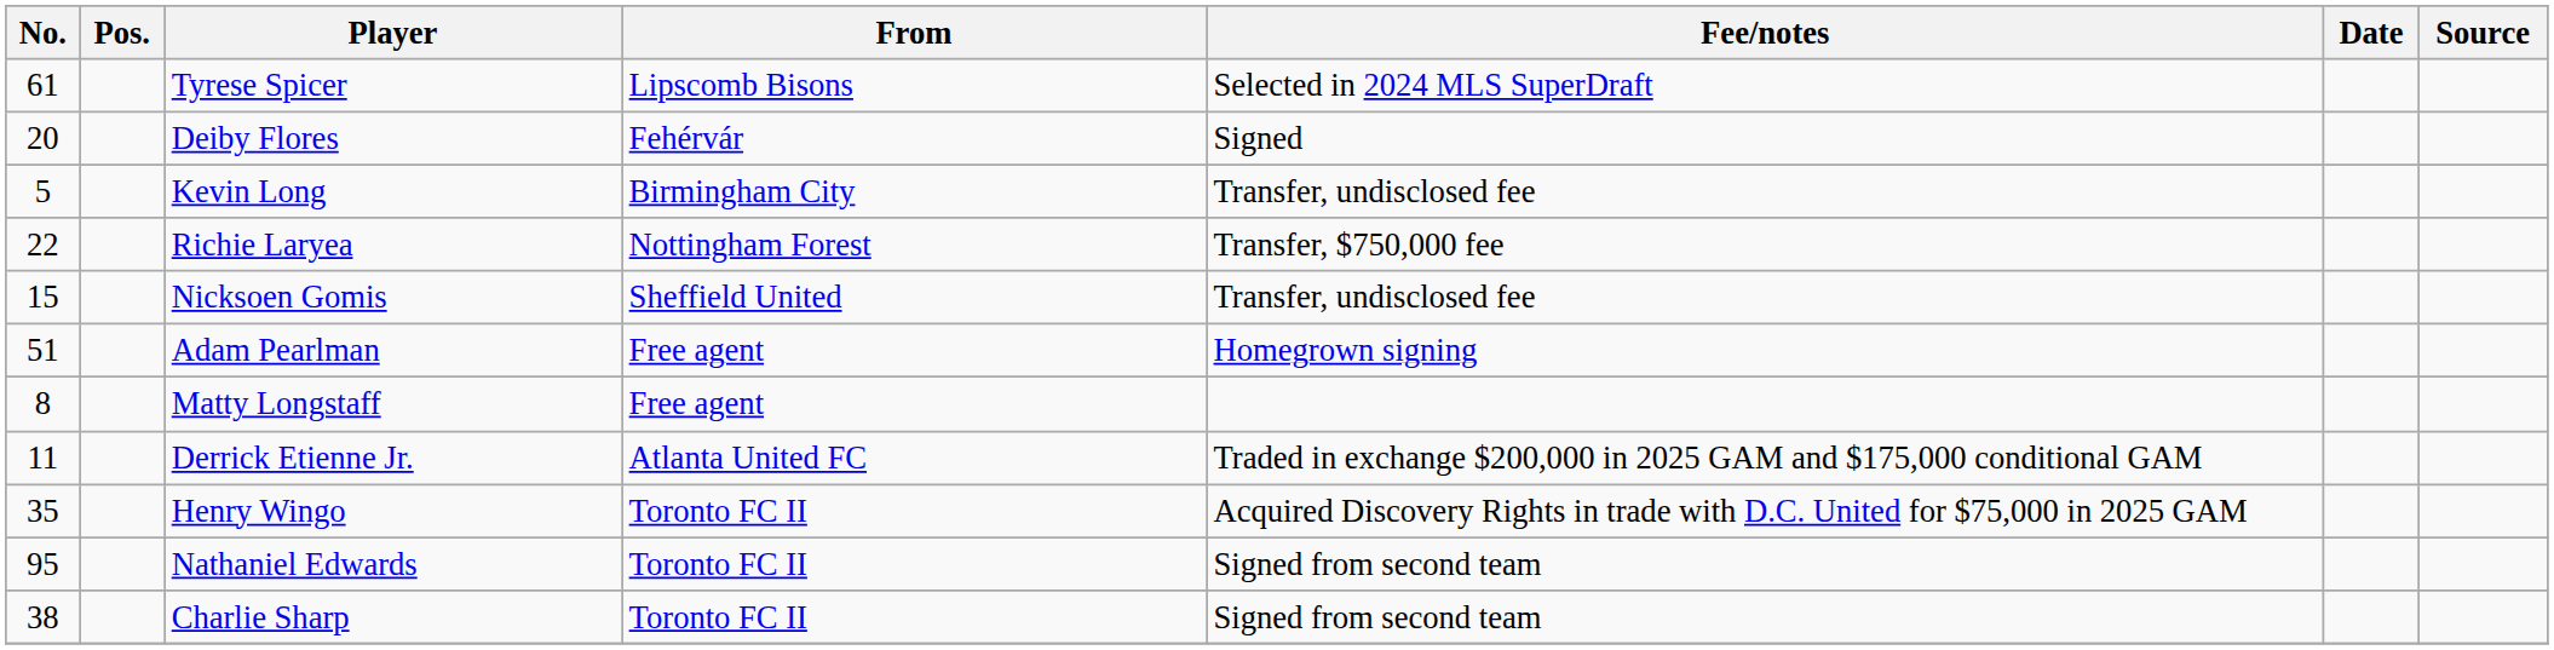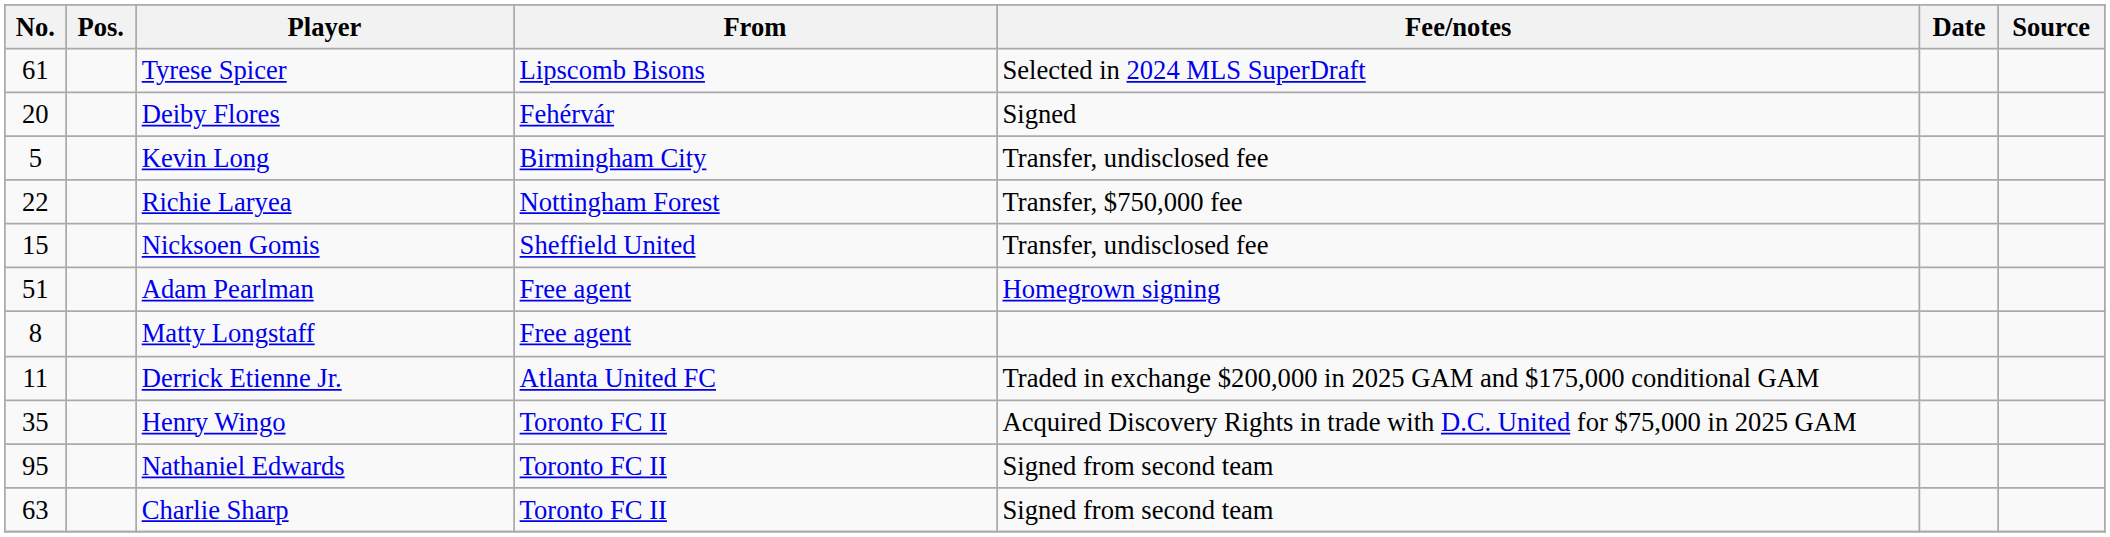 <table class="wikitable sortable" style=" font-size:95%; width:95%; text-align:left;">
 <tr>
 <th>No.</th>
 <th>Pos.</th>
 <th scope="col" style="width: 18%;">Player</th>
 <th scope="col" style="width: 23%;">From</th>
 <th scope="col" style="width: 44%;">Fee/notes</th>
 <th>Date</th>
 <th>Source</th>
 </tr>
 <tr>
 <td align=center>61</td>
 <td align=center></td>
 <td> <a href='#'>Tyrese Spicer</a></td>
 <td> <a href='#'>Lipscomb Bisons</a></td>
 <td>Selected in <a href='#'>2024 MLS SuperDraft</a></td>
 <td></td>
 <td></td>
 </tr>
 <tr>
 <td align=center>20</td>
 <td align=center></td>
 <td> <a href='#'>Deiby Flores</a></td>
 <td> <a href='#'>Fehérvár</a></td>
 <td>Signed</td>
 <td></td>
 <td></td>
 </tr>
 <tr>
 <td align=center>5</td>
 <td align=center></td>
 <td> <a href='#'>Kevin Long</a></td>
 <td> <a href='#'>Birmingham City</a></td>
 <td>Transfer, undisclosed fee</td>
 <td></td>
 <td></td>
 </tr>
 <tr>
 <td align=center>22</td>
 <td align=center></td>
 <td> <a href='#'>Richie Laryea</a></td>
 <td> <a href='#'>Nottingham Forest</a></td>
 <td>Transfer, $750,000 fee</td>
 <td></td>
 <td></td>
 </tr>
 <tr>
 <td align=center>15</td>
 <td align=center></td>
 <td> <a href='#'>Nicksoen Gomis</a></td>
 <td> <a href='#'>Sheffield United</a></td>
 <td>Transfer, undisclosed fee</td>
 <td></td>
 <td></td>
 </tr>
 <tr>
 <td align=center>51</td>
 <td align=center></td>
 <td> <a href='#'>Adam Pearlman</a></td>
 <td><a href='#'>Free agent</a></td>
 <td><a href='#'>Homegrown signing</a></td>
 <td></td>
 <td></td>
 </tr>
 <tr>
 <td align=center>8</td>
 <td align=center></td>
 <td> <a href='#'>Matty Longstaff</a></td>
 <td><a href='#'>Free agent</a></td>
 <td></td>
 <td></td>
 <td></td>
 </tr>
 <tr>
 <td align=center>11</td>
 <td align=center></td>
 <td> <a href='#'>Derrick Etienne Jr.</a></td>
 <td> <a href='#'>Atlanta United FC</a></td>
 <td>Traded in exchange $200,000 in 2025 GAM and $175,000 conditional GAM</td>
 <td></td>
 <td></td>
 </tr>
 <tr>
 <td align=center>35</td>
 <td align=center></td>
 <td> <a href='#'>Henry Wingo</a></td>
 <td> <a href='#'>Toronto FC II</a></td>
 <td>Acquired Discovery Rights in trade with <a href='#'>D.C. United</a> for $75,000 in 2025 GAM</td>
 <td></td>
 <td></td>
 </tr>
 <tr>
 <td align=center>95</td>
 <td align=center></td>
 <td> <a href='#'>Nathaniel Edwards</a></td>
 <td> <a href='#'>Toronto FC II</a></td>
 <td>Signed from second team</td>
 <td></td>
 <td></td>
 </tr>
 <tr>
-<td align=center>38</td>
+<td align=center>63</td>
 <td align=center></td>
 <td> <a href='#'>Charlie Sharp</a></td>
 <td> <a href='#'>Toronto FC II</a></td>
 <td>Signed from second team</td>
 <td></td>
 <td></td>
 </tr>
 <tr>
 </tr>
 </table>
